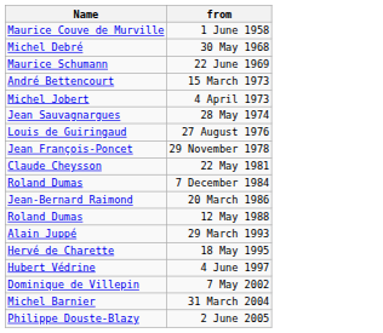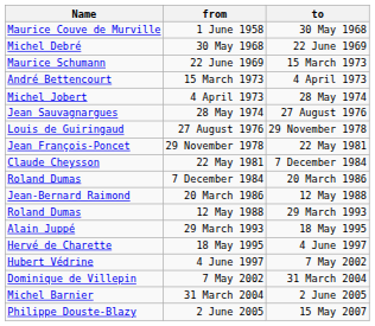 <table class="wikitable" style="text-align:right;">
 <tr>
 <th>Name</th>
 <th>from</th>
+<th>to</th>
 </tr>
 <tr>
 <td align=left><a href='#'>Maurice Couve de Murville</a></td>
 <td>1 June 1958</td>
+<td>30 May 1968</td>
 </tr>
 <tr>
 <td align=left><a href='#'>Michel Debré</a></td>
 <td>30 May 1968</td>
+<td>22 June 1969</td>
 </tr>
 <tr>
 <td align=left><a href='#'>Maurice Schumann</a></td>
 <td>22 June 1969</td>
+<td>15 March 1973</td>
 </tr>
 <tr>
 <td align=left><a href='#'>André Bettencourt</a></td>
 <td>15 March 1973</td>
+<td>4 April 1973</td>
 </tr>
 <tr>
 <td align=left><a href='#'>Michel Jobert</a></td>
 <td>4 April 1973</td>
+<td>28 May 1974</td>
 </tr>
 <tr>
 <td align=left><a href='#'>Jean Sauvagnargues</a></td>
 <td>28 May 1974</td>
+<td>27 August 1976</td>
 </tr>
 <tr>
 <td align=left><a href='#'>Louis de Guiringaud</a></td>
 <td>27 August 1976</td>
+<td>29 November 1978</td>
 </tr>
 <tr>
 <td align=left><a href='#'>Jean François-Poncet</a></td>
 <td>29 November 1978</td>
+<td>22 May 1981</td>
 </tr>
 <tr>
 <td align=left><a href='#'>Claude Cheysson</a></td>
 <td>22 May 1981</td>
+<td>7 December 1984</td>
 </tr>
 <tr>
 <td align=left><a href='#'>Roland Dumas</a></td>
 <td>7 December 1984</td>
+<td>20 March 1986</td>
 </tr>
 <tr>
 <td align=left><a href='#'>Jean-Bernard Raimond</a></td>
 <td>20 March 1986</td>
+<td>12 May 1988</td>
 </tr>
 <tr>
 <td align=left><a href='#'>Roland Dumas</a></td>
 <td>12 May 1988</td>
+<td>29 March 1993</td>
 </tr>
 <tr>
 <td align=left><a href='#'>Alain Juppé</a></td>
 <td>29 March 1993</td>
+<td>18 May 1995</td>
 </tr>
 <tr>
 <td align=left><a href='#'>Hervé de Charette</a></td>
 <td>18 May 1995</td>
+<td>4 June 1997</td>
 </tr>
 <tr>
 <td align=left><a href='#'>Hubert Védrine</a></td>
 <td>4 June 1997</td>
+<td>7 May 2002</td>
 </tr>
 <tr>
 <td align=left><a href='#'>Dominique de Villepin</a></td>
 <td>7 May 2002</td>
+<td>31 March 2004</td>
 </tr>
 <tr>
 <td align=left><a href='#'>Michel Barnier</a></td>
 <td>31 March 2004</td>
+<td>2 June 2005</td>
 </tr>
 <tr>
 <td align=left><a href='#'>Philippe Douste-Blazy</a></td>
 <td>2 June 2005</td>
+<td>15 May 2007</td>
 </tr>
 </table>
